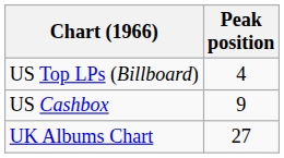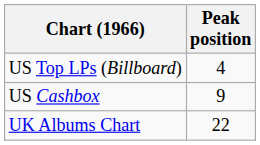 <table class="wikitable">
 <tr>
 <th>Chart (1966)</th>
 <th>Peak<br>position</th>
 </tr>
 <tr>
 <td>US <a href='#'>Top LPs</a> (<em>Billboard</em>)</td>
 <td align="center">4</td>
 </tr>
 <tr>
 <td>US <em><a href='#'>Cashbox</a></em></td>
 <td align="center">9</td>
 </tr>
 <tr>
 <td><a href='#'>UK Albums Chart</a></td>
-<td align="center">27</td>
+<td align="center">22</td>
 </tr>
 </table>
